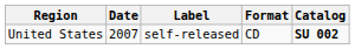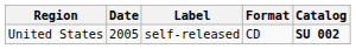 <table class="wikitable">
 <tr>
 <th>Region</th>
 <th>Date</th>
 <th>Label</th>
 <th>Format</th>
 <th>Catalog</th>
 </tr>
 <tr>
 <td>United States</td>
-<td>2007</td>
+<td>2005</td>
 <td>self-released</td>
 <td>CD</td>
 <td><strong>SU 002</strong></td>
 </tr>
 </table>
